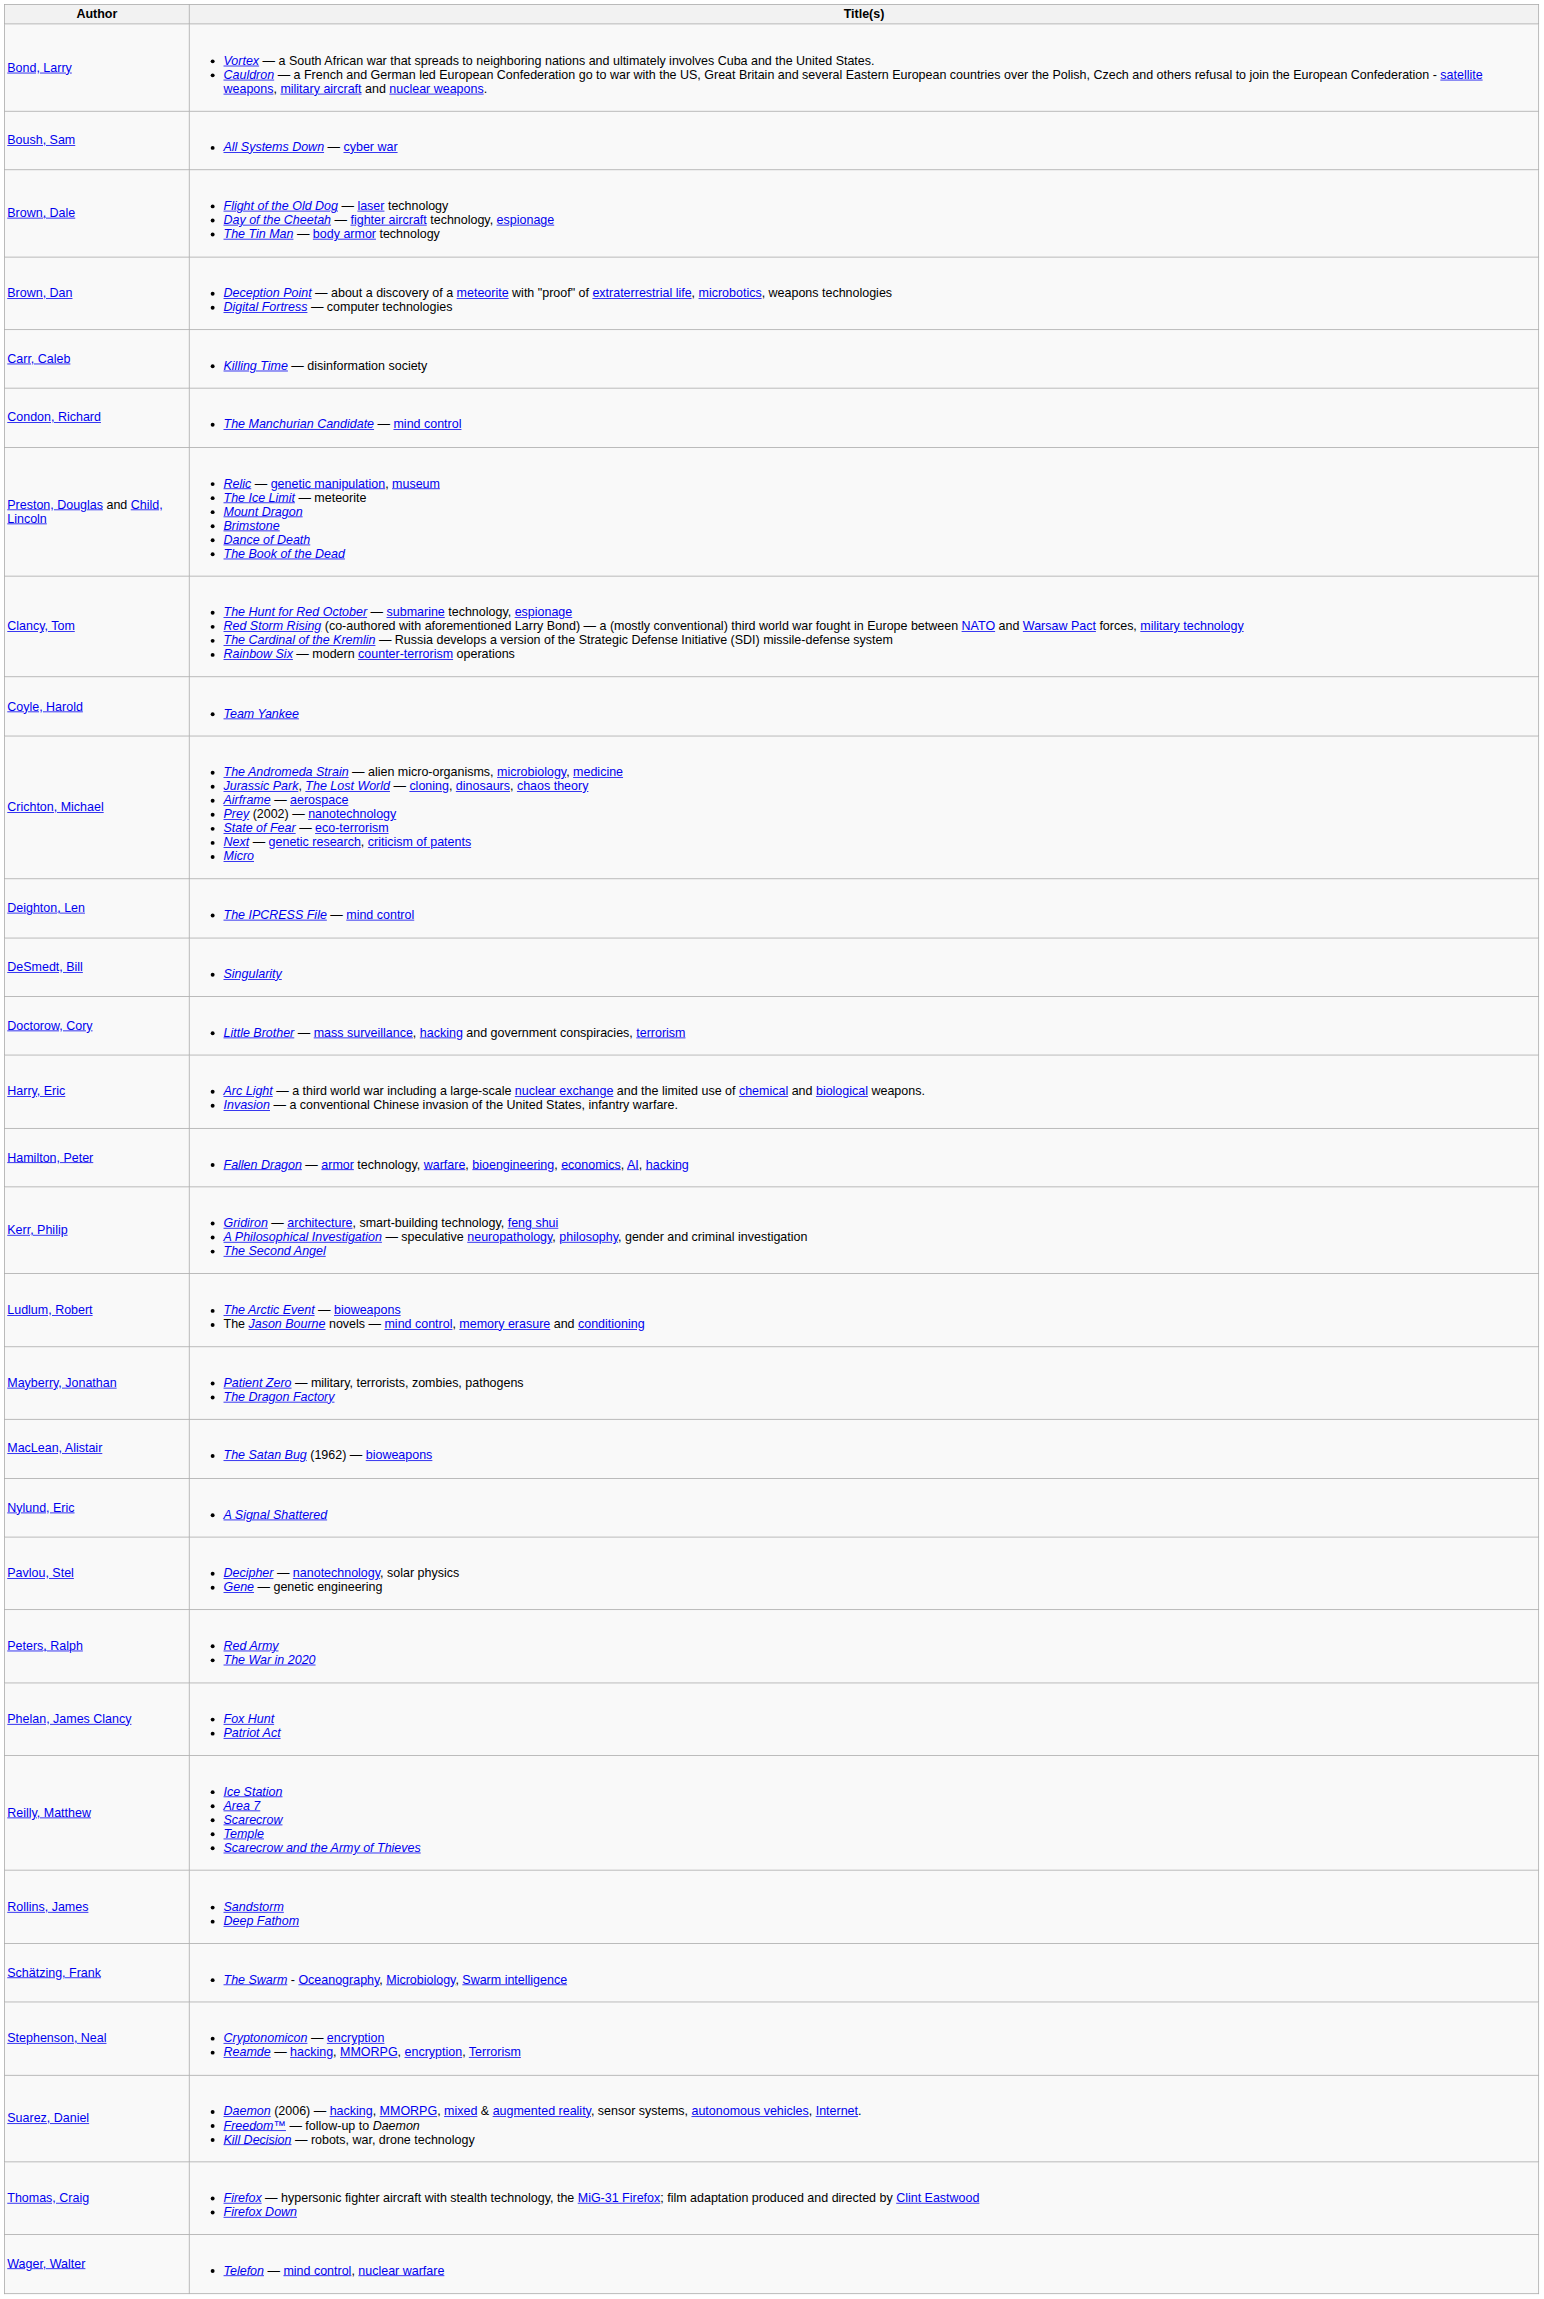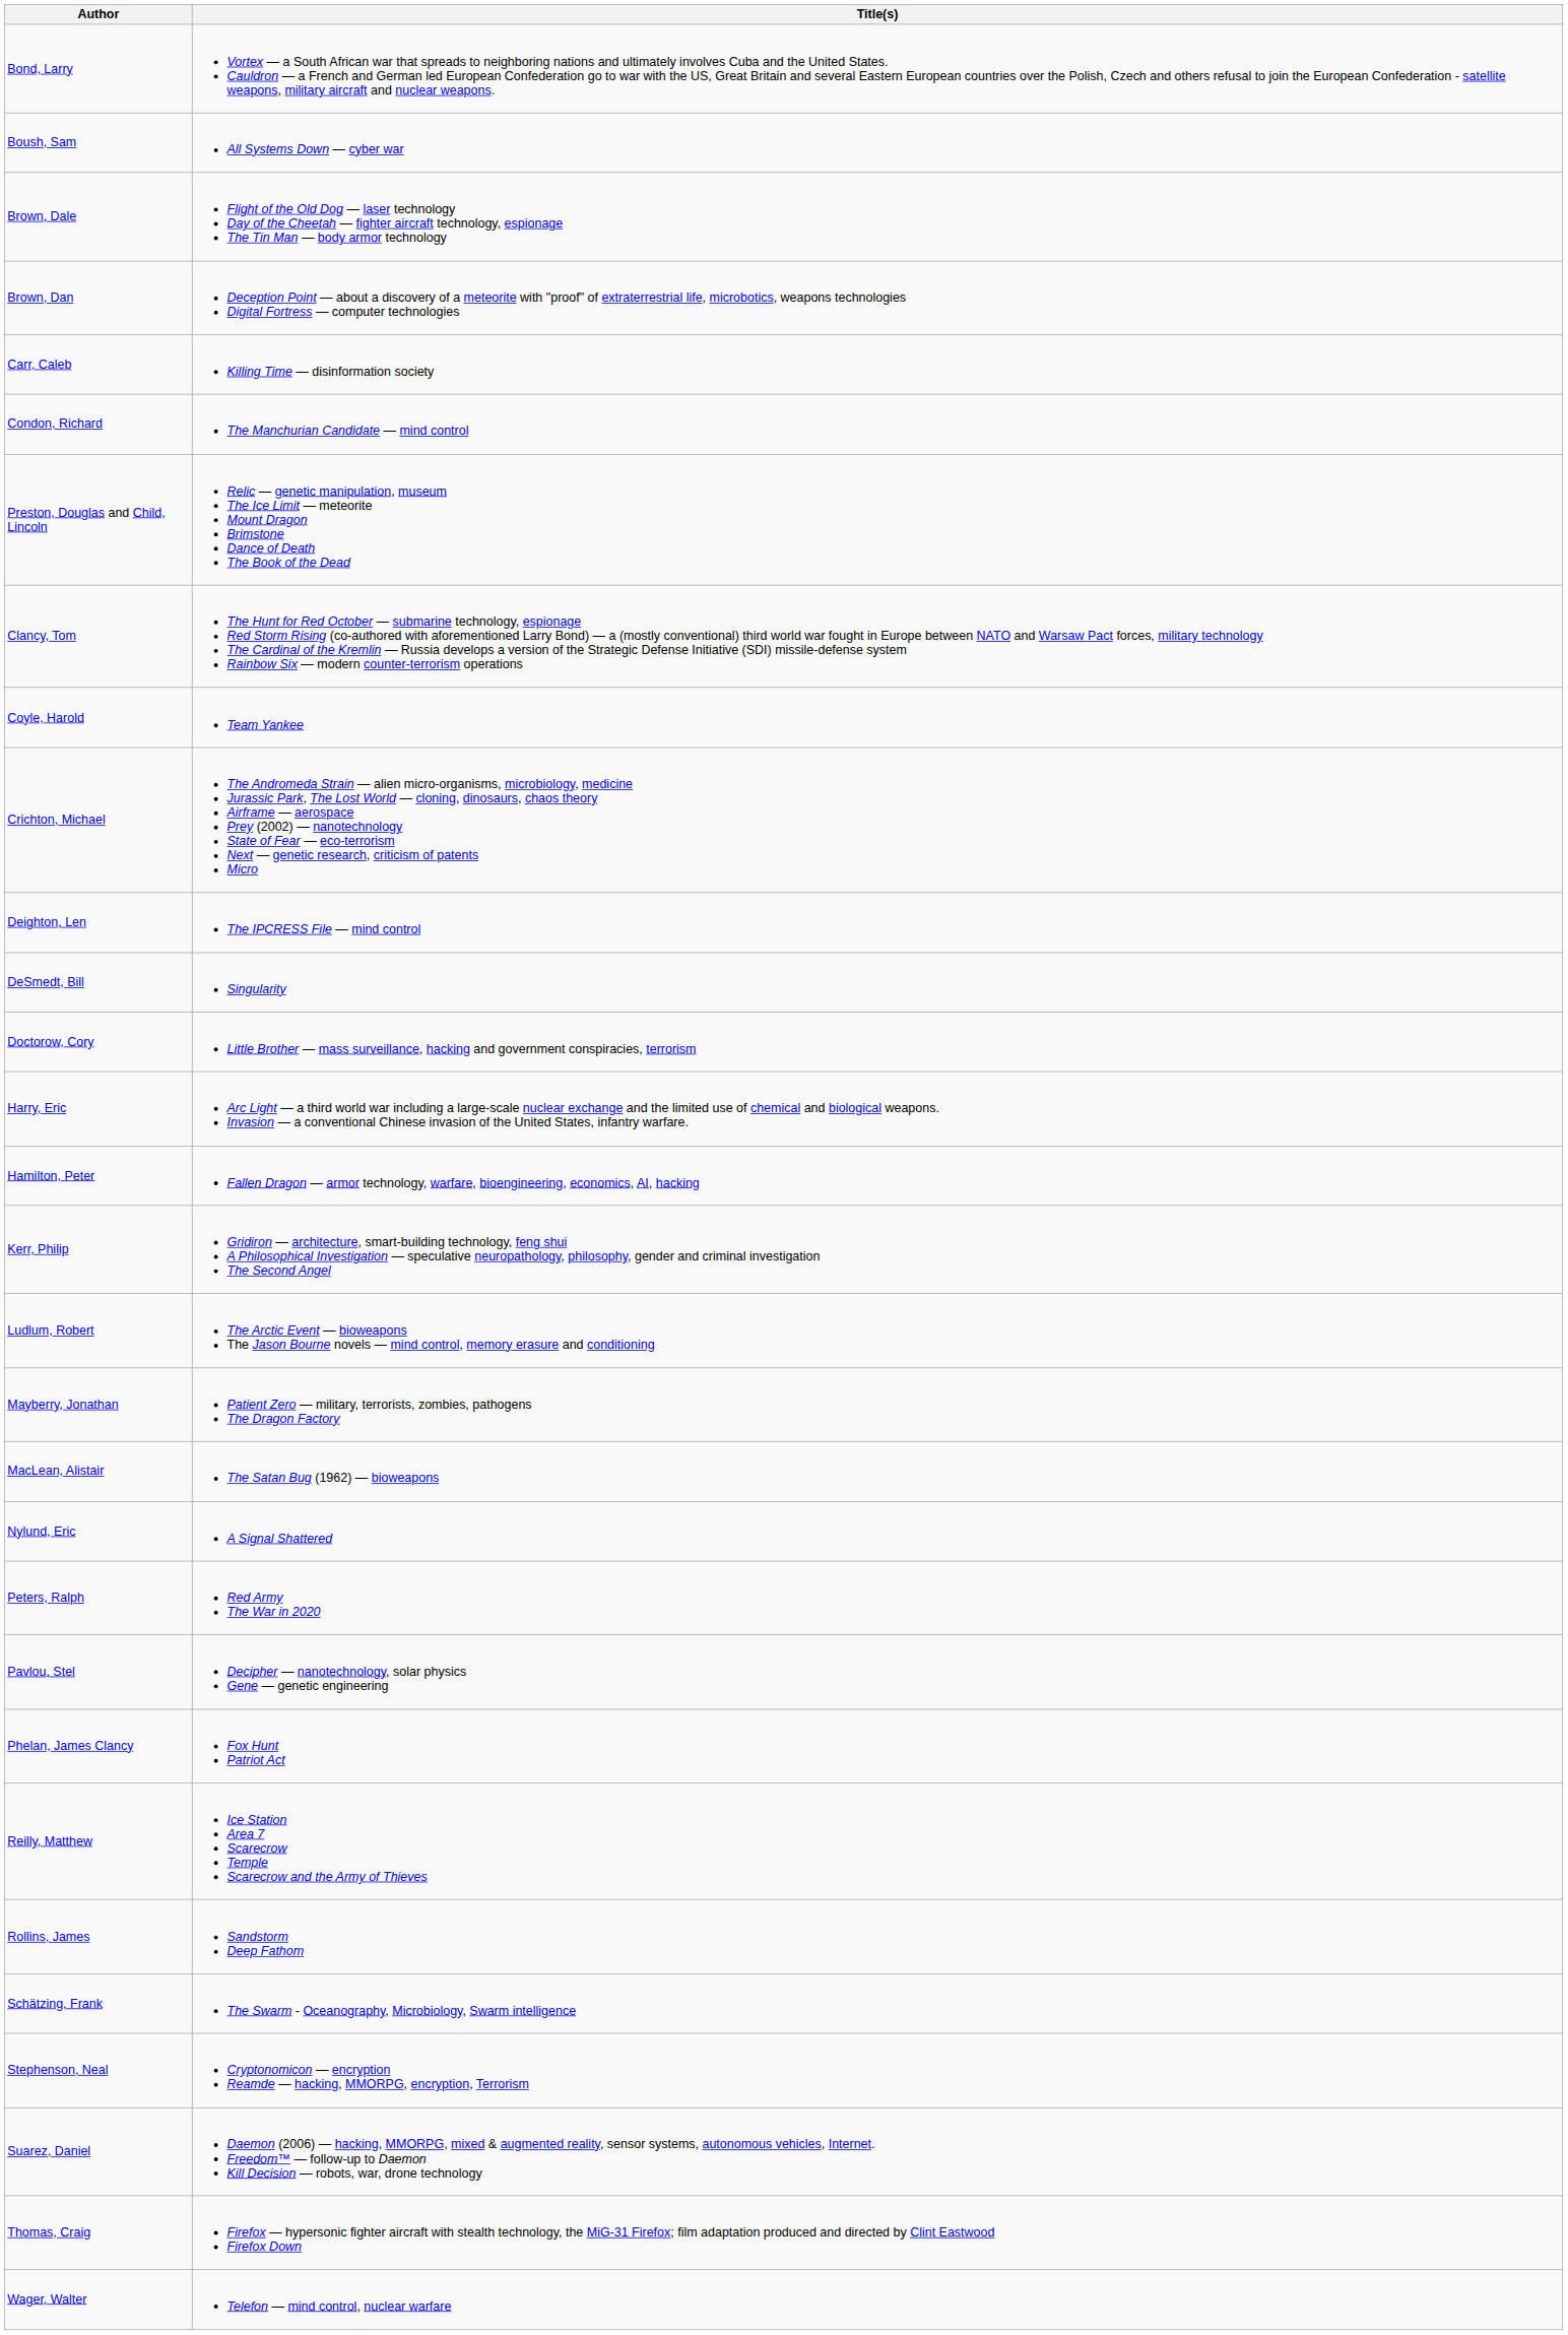 <table class="wikitable sortable">
 <tr>
 <th>Author</th>
 <th>Title(s)</th>
 </tr>
 <tr>
 <td><a href='#'>Bond, Larry</a></td>
 <td><br><ul><li><em><a href='#'>Vortex</a></em> — a South African war that spreads to neighboring nations and ultimately involves Cuba and the United States.</li><li><em><a href='#'>Cauldron</a></em> — a French and German led European Confederation go to war with the US, Great Britain and several Eastern European countries over the Polish, Czech and others refusal to join the European Confederation - <a href='#'>satellite weapons</a>, <a href='#'>military aircraft</a> and <a href='#'>nuclear weapons</a>.</li></ul></td>
 </tr>
 <tr>
 <td><a href='#'>Boush, Sam</a></td>
 <td><br><ul><li><em><a href='#'>All Systems Down</a></em> — <a href='#'>cyber war</a></li></ul></td>
 </tr>
 <tr>
 <td><a href='#'>Brown, Dale</a></td>
 <td><br><ul><li><em><a href='#'>Flight of the Old Dog</a></em> — <a href='#'>laser</a> technology</li><li><em><a href='#'>Day of the Cheetah</a></em> — <a href='#'>fighter aircraft</a> technology, <a href='#'>espionage</a></li><li><em><a href='#'>The Tin Man</a></em> — <a href='#'>body armor</a> technology</li></ul></td>
 </tr>
 <tr>
 <td><a href='#'>Brown, Dan</a></td>
 <td><br><ul><li><em><a href='#'>Deception Point</a></em> — about a discovery of a <a href='#'>meteorite</a> with "proof" of <a href='#'>extraterrestrial life</a>, <a href='#'>microbotics</a>, weapons technologies</li><li><em><a href='#'>Digital Fortress</a></em> — computer technologies</li></ul></td>
 </tr>
 <tr>
 <td><a href='#'>Carr, Caleb</a></td>
 <td><br><ul><li><em><a href='#'>Killing Time</a></em> — disinformation society</li></ul></td>
 </tr>
 <tr>
 <td><a href='#'>Condon, Richard</a></td>
 <td><br><ul><li><em><a href='#'>The Manchurian Candidate</a></em> — <a href='#'>mind control</a></li></ul></td>
 </tr>
 <tr>
 <td><a href='#'>Preston, Douglas</a> and <a href='#'>Child, Lincoln</a></td>
 <td><br><ul><li><em><a href='#'>Relic</a></em> — <a href='#'>genetic manipulation</a>, <a href='#'>museum</a></li><li><em><a href='#'>The Ice Limit</a></em> — meteorite</li><li><em><a href='#'>Mount Dragon</a></em></li><li><em><a href='#'>Brimstone</a></em></li><li><em><a href='#'>Dance of Death</a></em></li><li><em><a href='#'>The Book of the Dead</a></em></li></ul></td>
 </tr>
 <tr>
 <td><a href='#'>Clancy, Tom</a></td>
 <td><br><ul><li><em><a href='#'>The Hunt for Red October</a></em> — <a href='#'>submarine</a> technology, <a href='#'>espionage</a></li><li><em><a href='#'>Red Storm Rising</a></em> (co-authored with aforementioned Larry Bond) — a (mostly conventional) third world war fought in Europe between <a href='#'>NATO</a> and <a href='#'>Warsaw Pact</a> forces, <a href='#'>military technology</a></li><li><em><a href='#'>The Cardinal of the Kremlin</a></em> — Russia develops a version of the Strategic Defense Initiative (SDI) missile-defense system</li><li><em><a href='#'>Rainbow Six</a></em> — modern <a href='#'>counter-terrorism</a> operations</li></ul></td>
 </tr>
 <tr>
 <td><a href='#'>Coyle, Harold</a></td>
 <td><br><ul><li><em><a href='#'>Team Yankee</a></em></li></ul></td>
 </tr>
 <tr>
 <td><a href='#'>Crichton, Michael</a></td>
 <td><br><ul><li><em><a href='#'>The Andromeda Strain</a></em> — alien micro-organisms, <a href='#'>microbiology</a>, <a href='#'>medicine</a></li><li><em><a href='#'>Jurassic Park</a></em>, <em><a href='#'>The Lost World</a></em> — <a href='#'>cloning</a>, <a href='#'>dinosaurs</a>, <a href='#'>chaos theory</a></li><li><em><a href='#'>Airframe</a></em> — <a href='#'>aerospace</a></li><li><em><a href='#'>Prey</a></em> (2002) — <a href='#'>nanotechnology</a></li><li><em><a href='#'>State of Fear</a></em> — <a href='#'>eco-terrorism</a></li><li><em><a href='#'>Next</a></em> — <a href='#'>genetic research</a>, <a href='#'>criticism of patents</a></li><li><em><a href='#'>Micro</a></em></li></ul></td>
 </tr>
 <tr>
 <td><a href='#'>Deighton, Len</a></td>
 <td><br><ul><li><em><a href='#'>The IPCRESS File</a></em> — <a href='#'>mind control</a></li></ul></td>
 </tr>
 <tr>
 <td><a href='#'>DeSmedt, Bill</a></td>
 <td><br><ul><li><em><a href='#'>Singularity</a></em></li></ul></td>
 </tr>
 <tr>
 <td><a href='#'>Doctorow, Cory</a></td>
 <td><br><ul><li><em><a href='#'>Little Brother</a></em> — <a href='#'>mass surveillance</a>, <a href='#'>hacking</a> and government conspiracies, <a href='#'>terrorism</a></li></ul></td>
 </tr>
 <tr>
 <td><a href='#'>Harry, Eric</a></td>
 <td><br><ul><li><em><a href='#'>Arc Light</a></em> — a third world war including a large-scale <a href='#'>nuclear exchange</a> and the limited use of <a href='#'>chemical</a> and <a href='#'>biological</a> weapons.</li><li><em><a href='#'>Invasion</a></em> — a conventional Chinese invasion of the United States, infantry warfare.</li></ul></td>
 </tr>
 <tr>
 <td><a href='#'>Hamilton, Peter</a></td>
 <td><br><ul><li><em><a href='#'>Fallen Dragon</a></em> — <a href='#'>armor</a> technology, <a href='#'>warfare</a>, <a href='#'>bioengineering</a>, <a href='#'>economics</a>, <a href='#'>AI</a>, <a href='#'>hacking</a></li></ul></td>
 </tr>
 <tr>
 <td><a href='#'>Kerr, Philip</a></td>
 <td><br><ul><li><em><a href='#'>Gridiron</a></em> — <a href='#'>architecture</a>, smart-building technology, <a href='#'>feng shui</a></li><li><em><a href='#'>A Philosophical Investigation</a></em> — speculative <a href='#'>neuropathology</a>, <a href='#'>philosophy</a>, gender and criminal investigation</li><li><em><a href='#'>The Second Angel</a></em></li></ul></td>
 </tr>
 <tr>
 <td><a href='#'>Ludlum, Robert</a></td>
 <td><br><ul><li><em><a href='#'>The Arctic Event</a></em> — <a href='#'>bioweapons</a></li><li>The <em><a href='#'>Jason Bourne</a></em> novels — <a href='#'>mind control</a>, <a href='#'>memory erasure</a> and <a href='#'>conditioning</a></li></ul></td>
 </tr>
 <tr>
 <td><a href='#'>Mayberry, Jonathan</a></td>
 <td><br><ul><li><em><a href='#'>Patient Zero</a></em> — military, terrorists, zombies, pathogens</li><li><em><a href='#'>The Dragon Factory</a></em></li></ul></td>
 </tr>
 <tr>
 <td><a href='#'>MacLean, Alistair</a></td>
 <td><br><ul><li><em><a href='#'>The Satan Bug</a></em> (1962) — <a href='#'>bioweapons</a></li></ul></td>
 </tr>
 <tr>
 <td><a href='#'>Nylund, Eric</a></td>
 <td><br><ul><li><em><a href='#'>A Signal Shattered</a></em></li></ul></td>
 </tr>
 <tr>
+<td><a href='#'>Peters, Ralph</a></td>
+<td><br><ul><li><em><a href='#'>Red Army</a></em></li><li><em><a href='#'>The War in 2020</a></em></li></ul></td>
+</tr>
+<tr>
 <td><a href='#'>Pavlou, Stel</a></td>
 <td><br><ul><li><em><a href='#'>Decipher</a></em> — <a href='#'>nanotechnology</a>, solar physics</li><li><em><a href='#'>Gene</a></em> — genetic engineering</li></ul></td>
-</tr>
-<tr>
-<td><a href='#'>Peters, Ralph</a></td>
-<td><br><ul><li><em><a href='#'>Red Army</a></em></li><li><em><a href='#'>The War in 2020</a></em></li></ul></td>
 </tr>
 <tr>
 <td><a href='#'>Phelan, James Clancy</a></td>
 <td><br><ul><li><em><a href='#'>Fox Hunt</a></em></li><li><em><a href='#'>Patriot Act</a></em></li></ul></td>
 </tr>
 <tr>
 <td><a href='#'>Reilly, Matthew</a></td>
 <td><br><ul><li><em><a href='#'>Ice Station</a></em></li><li><em><a href='#'>Area 7</a></em></li><li><em><a href='#'>Scarecrow</a></em></li><li><em><a href='#'>Temple</a></em></li><li><em><a href='#'>Scarecrow and the Army of Thieves</a></em></li></ul></td>
 </tr>
 <tr>
 <td><a href='#'>Rollins, James</a></td>
 <td><br><ul><li><em><a href='#'>Sandstorm</a></em></li><li><em><a href='#'>Deep Fathom</a></em></li></ul></td>
 </tr>
 <tr>
 <td><a href='#'>Schätzing, Frank</a></td>
 <td><br><ul><li><em><a href='#'>The Swarm</a></em>  - <a href='#'>Oceanography</a>, <a href='#'>Microbiology</a>, <a href='#'>Swarm intelligence</a></li></ul></td>
 </tr>
 <tr>
 <td><a href='#'>Stephenson, Neal</a></td>
 <td><br><ul><li><em><a href='#'>Cryptonomicon</a></em> — <a href='#'>encryption</a></li><li><em><a href='#'>Reamde</a></em> — <a href='#'>hacking</a>, <a href='#'>MMORPG</a>, <a href='#'>encryption</a>, <a href='#'>Terrorism</a></li></ul></td>
 </tr>
 <tr>
 <td><a href='#'>Suarez, Daniel</a></td>
 <td><br><ul><li><em><a href='#'>Daemon</a></em> (2006) — <a href='#'>hacking</a>, <a href='#'>MMORPG</a>, <a href='#'>mixed</a> & <a href='#'>augmented reality</a>, sensor systems, <a href='#'>autonomous vehicles</a>, <a href='#'>Internet</a>.</li><li><em><a href='#'>Freedom™</a></em> — follow-up to <em>Daemon</em></li><li><em><a href='#'>Kill Decision</a></em> — robots, war, drone technology</li></ul></td>
 </tr>
 <tr>
 <td><a href='#'>Thomas, Craig</a></td>
 <td><br><ul><li><em><a href='#'>Firefox</a></em> — hypersonic fighter aircraft with stealth technology, the <a href='#'>MiG-31 Firefox</a>; film adaptation produced and directed by <a href='#'>Clint Eastwood</a></li><li><em><a href='#'>Firefox Down</a></em></li></ul></td>
 </tr>
 <tr>
 <td><a href='#'>Wager, Walter</a></td>
 <td><br><ul><li><em><a href='#'>Telefon</a></em> — <a href='#'>mind control</a>, <a href='#'>nuclear warfare</a></li></ul></td>
 </tr>
 </table>
